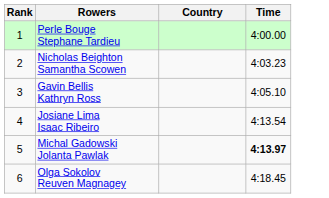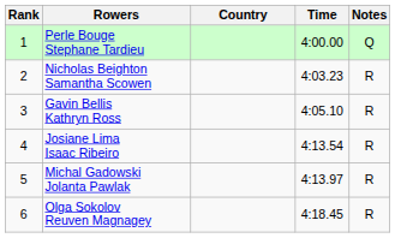 <table class="wikitable" style="text-align:center">
 <tr>
 <th>Rank</th>
 <th width=180>Rowers</th>
 <th width=125>Country</th>
 <th width=60>Time</th>
+<th>Notes</th>
 </tr>
 <tr bgcolor=#ccffcc>
 <td>1</td>
 <td style="text-align:left"><a href='#'>Perle Bouge</a><br><a href='#'>Stephane Tardieu</a></td>
 <td style="text-align:left"></td>
 <td>4:00.00</td>
+<td>Q</td>
 </tr>
 <tr>
 <td>2</td>
 <td style="text-align:left"><a href='#'>Nicholas Beighton</a><br><a href='#'>Samantha Scowen</a></td>
 <td style="text-align:left"></td>
 <td>4:03.23</td>
+<td>R</td>
 </tr>
 <tr>
 <td>3</td>
 <td style="text-align:left"><a href='#'>Gavin Bellis</a><br><a href='#'>Kathryn Ross</a></td>
 <td style="text-align:left"></td>
 <td>4:05.10</td>
+<td>R</td>
 </tr>
 <tr>
 <td>4</td>
 <td style="text-align:left"><a href='#'>Josiane Lima</a><br><a href='#'>Isaac Ribeiro</a></td>
 <td style="text-align:left"></td>
 <td>4:13.54</td>
+<td>R</td>
 </tr>
 <tr>
 <td>5</td>
 <td style="text-align:left"><a href='#'>Michal Gadowski</a><br><a href='#'>Jolanta Pawlak</a></td>
 <td style="text-align:left"></td>
-<td><strong>4:13.97</strong></td>
+<td>4:13.97</td>
+<td>R</td>
 </tr>
 <tr>
 <td>6</td>
 <td style="text-align:left"><a href='#'>Olga Sokolov</a><br><a href='#'>Reuven Magnagey</a></td>
 <td style="text-align:left"></td>
 <td>4:18.45</td>
+<td>R</td>
 </tr>
 </table>
